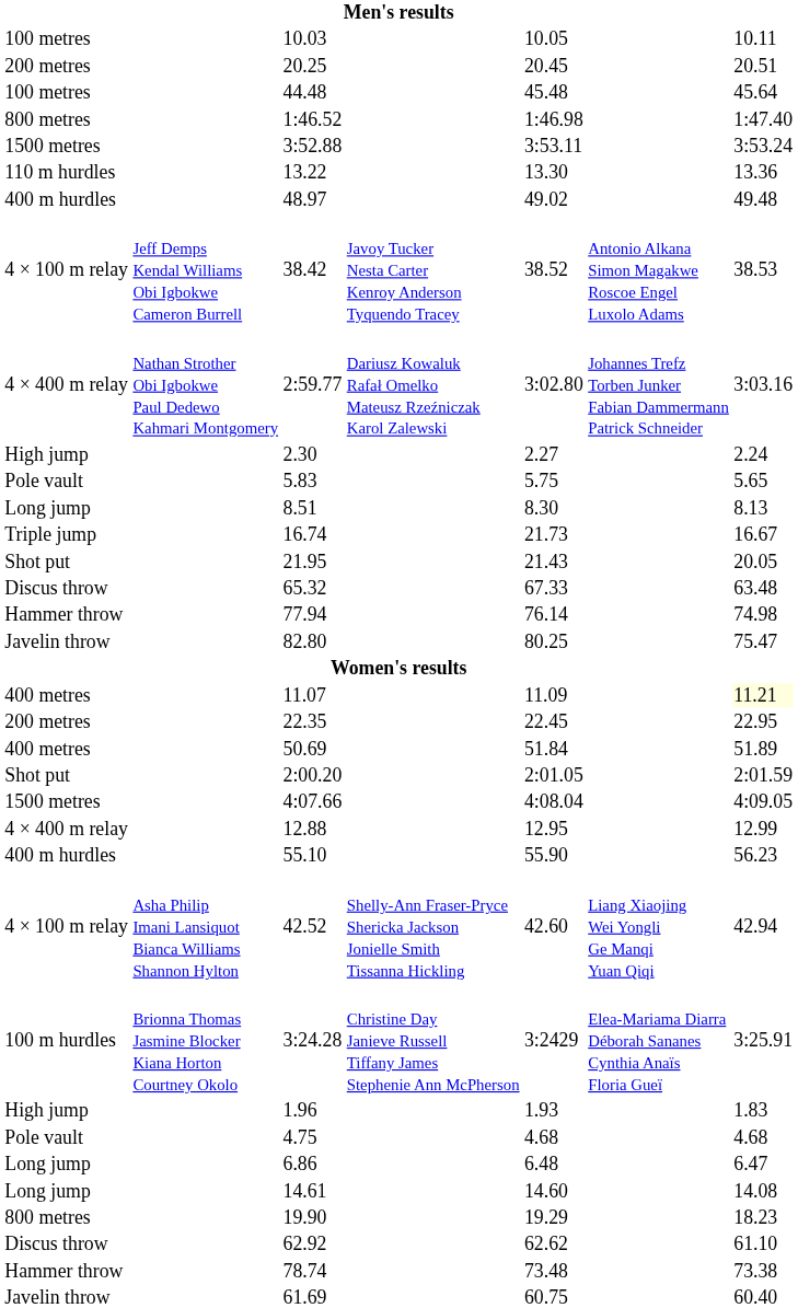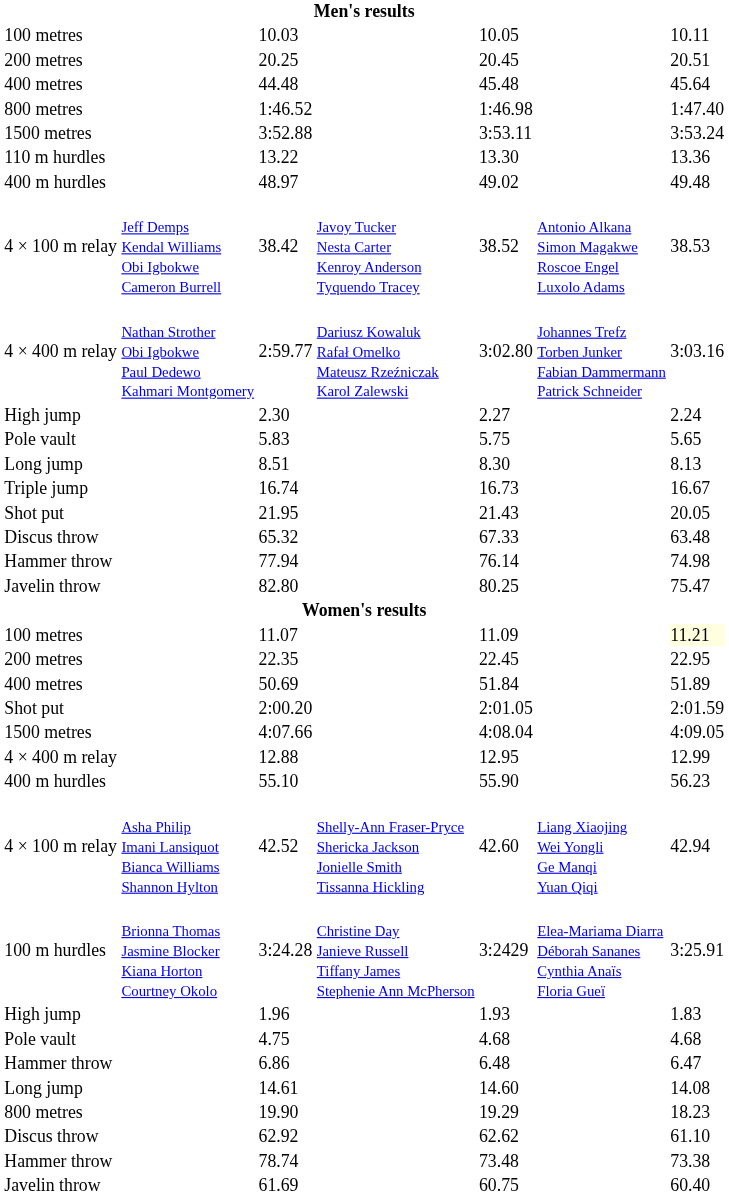 <table>
 <tr>
 <th colspan="7">Men's results</th>
 </tr>
 <tr>
 <td>100 metres</td>
 <td></td>
 <td>10.03</td>
 <td></td>
 <td>10.05</td>
 <td></td>
 <td>10.11</td>
 </tr>
 <tr>
 <td>200 metres</td>
 <td></td>
 <td>20.25</td>
 <td></td>
 <td>20.45</td>
 <td></td>
 <td>20.51</td>
 </tr>
 <tr>
-<td>100 metres</td>
+<td>400 metres</td>
 <td></td>
 <td>44.48</td>
 <td></td>
 <td>45.48</td>
 <td></td>
 <td>45.64</td>
 </tr>
 <tr>
 <td>800 metres</td>
 <td></td>
 <td>1:46.52</td>
 <td></td>
 <td>1:46.98</td>
 <td></td>
 <td>1:47.40</td>
 </tr>
 <tr>
 <td>1500 metres</td>
 <td></td>
 <td>3:52.88</td>
 <td></td>
 <td>3:53.11</td>
 <td></td>
 <td>3:53.24</td>
 </tr>
 <tr>
 <td>110 m hurdles</td>
 <td></td>
 <td>13.22</td>
 <td></td>
 <td>13.30</td>
 <td></td>
 <td>13.36</td>
 </tr>
 <tr>
 <td>400 m hurdles</td>
 <td></td>
 <td>48.97</td>
 <td></td>
 <td>49.02</td>
 <td></td>
 <td>49.48</td>
 </tr>
 <tr>
 <td>4 × 100 m relay</td>
 <td><small><br><a href='#'>Jeff Demps</a><br><a href='#'>Kendal Williams</a><br><a href='#'>Obi Igbokwe</a><br><a href='#'>Cameron Burrell</a></small></td>
 <td>38.42</td>
 <td><small><br><a href='#'>Javoy Tucker</a><br><a href='#'>Nesta Carter</a><br><a href='#'>Kenroy Anderson</a><br><a href='#'>Tyquendo Tracey</a></small></td>
 <td>38.52</td>
 <td><small><br><a href='#'>Antonio Alkana</a><br><a href='#'>Simon Magakwe</a><br><a href='#'>Roscoe Engel</a><br><a href='#'>Luxolo Adams</a></small></td>
 <td>38.53</td>
 </tr>
 <tr>
 <td>4 × 400 m relay</td>
 <td><small><br><a href='#'>Nathan Strother</a><br><a href='#'>Obi Igbokwe</a><br><a href='#'>Paul Dedewo</a><br><a href='#'>Kahmari Montgomery</a></small></td>
 <td>2:59.77</td>
 <td><small><br><a href='#'>Dariusz Kowaluk</a><br><a href='#'>Rafał Omelko</a><br><a href='#'>Mateusz Rzeźniczak</a><br><a href='#'>Karol Zalewski</a></small></td>
 <td>3:02.80</td>
 <td><small><br><a href='#'>Johannes Trefz</a><br><a href='#'>Torben Junker</a><br><a href='#'>Fabian Dammermann</a><br><a href='#'>Patrick Schneider</a></small></td>
 <td>3:03.16</td>
 </tr>
 <tr>
 <td>High jump</td>
 <td></td>
 <td>2.30</td>
 <td></td>
 <td>2.27</td>
 <td></td>
 <td>2.24</td>
 </tr>
 <tr>
 <td>Pole vault</td>
 <td></td>
 <td>5.83</td>
 <td></td>
 <td>5.75</td>
 <td></td>
 <td>5.65</td>
 </tr>
 <tr>
 <td>Long jump</td>
 <td></td>
 <td>8.51</td>
 <td></td>
 <td>8.30</td>
 <td></td>
 <td>8.13</td>
 </tr>
 <tr>
 <td>Triple jump</td>
 <td></td>
 <td>16.74</td>
 <td></td>
-<td>21.73</td>
+<td>16.73</td>
 <td></td>
 <td>16.67</td>
 </tr>
 <tr>
 <td>Shot put</td>
 <td></td>
 <td>21.95</td>
 <td></td>
 <td>21.43</td>
 <td></td>
 <td>20.05</td>
 </tr>
 <tr>
 <td>Discus throw</td>
 <td></td>
 <td>65.32</td>
 <td></td>
 <td>67.33</td>
 <td></td>
 <td>63.48</td>
 </tr>
 <tr>
 <td>Hammer throw</td>
 <td></td>
 <td>77.94</td>
 <td></td>
 <td>76.14</td>
 <td></td>
 <td>74.98</td>
 </tr>
 <tr>
 <td>Javelin throw</td>
 <td></td>
 <td>82.80</td>
 <td></td>
 <td>80.25</td>
 <td></td>
 <td>75.47</td>
 </tr>
 <tr>
 <th colspan="7">Women's results</th>
 </tr>
 <tr>
-<td>400 metres</td>
+<td>100 metres</td>
 <td></td>
 <td>11.07</td>
 <td></td>
 <td>11.09</td>
 <td></td>
 <td style="background: lightyellow;">11.21</td>
 </tr>
 <tr>
 <td>200 metres</td>
 <td></td>
 <td>22.35</td>
 <td></td>
 <td>22.45</td>
 <td></td>
 <td>22.95</td>
 </tr>
 <tr>
 <td>400 metres</td>
 <td></td>
 <td>50.69</td>
 <td></td>
 <td>51.84</td>
 <td></td>
 <td>51.89</td>
 </tr>
 <tr>
 <td>Shot put</td>
 <td></td>
 <td>2:00.20</td>
 <td></td>
 <td>2:01.05</td>
 <td></td>
 <td>2:01.59</td>
 </tr>
 <tr>
 <td>1500 metres</td>
 <td></td>
 <td>4:07.66</td>
 <td></td>
 <td>4:08.04</td>
 <td></td>
 <td>4:09.05</td>
 </tr>
 <tr>
 <td>4 × 400 m relay</td>
 <td></td>
 <td>12.88</td>
 <td></td>
 <td>12.95</td>
 <td></td>
 <td>12.99</td>
 </tr>
 <tr>
 <td>400 m hurdles</td>
 <td></td>
 <td>55.10</td>
 <td></td>
 <td>55.90</td>
 <td></td>
 <td>56.23</td>
 </tr>
 <tr>
 <td>4 × 100 m relay</td>
 <td><small><br><a href='#'>Asha Philip</a><br><a href='#'>Imani Lansiquot</a><br><a href='#'>Bianca Williams</a><br><a href='#'>Shannon Hylton</a></small></td>
 <td>42.52</td>
 <td><small><br><a href='#'>Shelly-Ann Fraser-Pryce</a><br><a href='#'>Shericka Jackson</a><br><a href='#'>Jonielle Smith</a><br><a href='#'>Tissanna Hickling</a></small></td>
 <td>42.60</td>
 <td><small><br><a href='#'>Liang Xiaojing</a><br><a href='#'>Wei Yongli</a><br><a href='#'>Ge Manqi</a><br><a href='#'>Yuan Qiqi</a></small></td>
 <td>42.94</td>
 </tr>
 <tr>
 <td>100 m hurdles</td>
 <td><small><br><a href='#'>Brionna Thomas</a><br><a href='#'>Jasmine Blocker</a><br><a href='#'>Kiana Horton</a><br><a href='#'>Courtney Okolo</a></small></td>
 <td>3:24.28</td>
 <td><small><br><a href='#'>Christine Day</a><br><a href='#'>Janieve Russell</a><br><a href='#'>Tiffany James</a><br><a href='#'>Stephenie Ann McPherson</a></small></td>
 <td>3:2429</td>
 <td><small><br><a href='#'>Elea-Mariama Diarra</a><br><a href='#'>Déborah Sananes</a><br><a href='#'>Cynthia Anaïs</a><br><a href='#'>Floria Gueï</a></small></td>
 <td>3:25.91</td>
 </tr>
 <tr>
 <td>High jump</td>
 <td></td>
 <td>1.96</td>
 <td></td>
 <td>1.93</td>
 <td></td>
 <td>1.83</td>
 </tr>
 <tr>
 <td>Pole vault</td>
 <td></td>
 <td>4.75</td>
 <td></td>
 <td>4.68</td>
 <td></td>
 <td>4.68</td>
 </tr>
 <tr>
-<td>Long jump</td>
+<td>Hammer throw</td>
 <td></td>
 <td>6.86</td>
 <td></td>
 <td>6.48</td>
 <td></td>
 <td>6.47</td>
 </tr>
 <tr>
 <td>Long jump</td>
 <td></td>
 <td>14.61</td>
 <td></td>
 <td>14.60</td>
 <td></td>
 <td>14.08</td>
 </tr>
 <tr>
 <td>800 metres</td>
 <td></td>
 <td>19.90</td>
 <td></td>
 <td>19.29</td>
 <td></td>
 <td>18.23</td>
 </tr>
 <tr>
 <td>Discus throw</td>
 <td></td>
 <td>62.92</td>
 <td></td>
 <td>62.62</td>
 <td></td>
 <td>61.10</td>
 </tr>
 <tr>
 <td>Hammer throw</td>
 <td></td>
 <td>78.74</td>
 <td></td>
 <td>73.48</td>
 <td></td>
 <td>73.38</td>
 </tr>
 <tr>
 <td>Javelin throw</td>
 <td></td>
 <td>61.69</td>
 <td></td>
 <td>60.75</td>
 <td></td>
 <td>60.40</td>
 </tr>
 </table>
